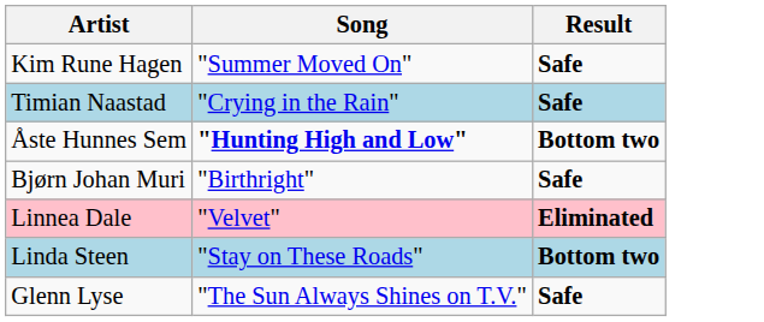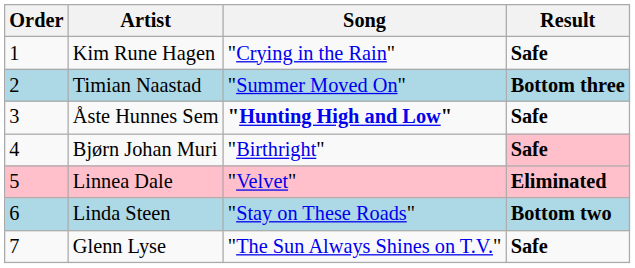 <table class=wikitable>
 <tr>
+<th>Order</th>
 <th>Artist</th>
 <th>Song</th>
 <th>Result</th>
 </tr>
 <tr>
+<td>1</td>
 <td>Kim Rune Hagen</td>
-<td>"<a href='#'>Summer Moved On</a>"</td>
+<td>"<a href='#'>Crying in the Rain</a>"</td>
 <td><strong>Safe</strong></td>
 </tr>
 <tr style="background:lightblue;">
+<td>2</td>
 <td>Timian Naastad</td>
-<td>"<a href='#'>Crying in the Rain</a>"</td>
+<td>"<a href='#'>Summer Moved On</a>"</td>
+<td><strong>Bottom three</strong></td>
+</tr>
+<tr>
+<td>3</td>
+<td>Åste Hunnes Sem</td>
+<td><strong>"<a href='#'>Hunting High and Low</a>"</strong></td>
 <td><strong>Safe</strong></td>
 </tr>
 <tr>
-<td>Åste Hunnes Sem</td>
-<td><strong>"<a href='#'>Hunting High and Low</a>"</strong></td>
-<td><strong>Bottom two</strong></td>
-</tr>
-<tr>
+<td>4</td>
 <td>Bjørn Johan Muri</td>
 <td>"<a href='#'>Birthright</a>"</td>
-<td><strong>Safe</strong></td>
+<td style="background: pink;"><strong>Safe</strong></td>
 </tr>
 <tr style="background:pink;">
+<td>5</td>
 <td>Linnea Dale</td>
 <td>"<a href='#'>Velvet</a>"</td>
 <td><strong>Eliminated</strong></td>
 </tr>
 <tr style="background:lightblue;">
+<td>6</td>
 <td>Linda Steen</td>
 <td>"<a href='#'>Stay on These Roads</a>"</td>
 <td><strong>Bottom two</strong></td>
 </tr>
 <tr>
+<td>7</td>
 <td>Glenn Lyse</td>
 <td>"<a href='#'>The Sun Always Shines on T.V.</a>"</td>
 <td><strong>Safe</strong></td>
 </tr>
 </table>
